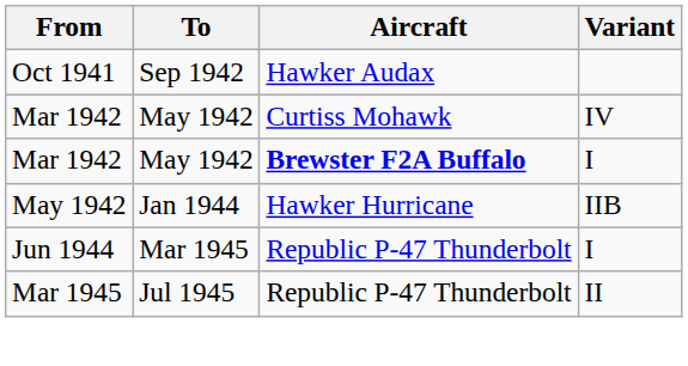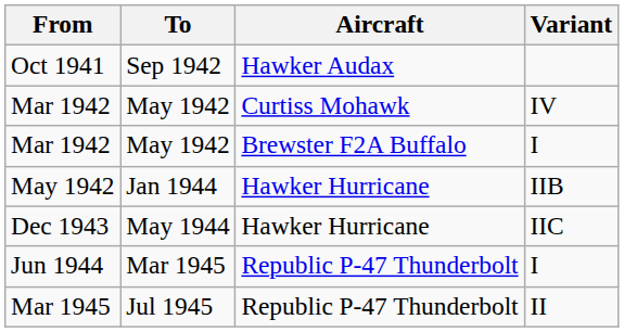 <table class="wikitable">
 <tr>
 <th>From</th>
 <th>To</th>
 <th>Aircraft</th>
 <th>Variant</th>
 </tr>
 <tr>
 <td>Oct 1941</td>
 <td>Sep 1942</td>
 <td><a href='#'>Hawker Audax</a></td>
 <td></td>
 </tr>
 <tr>
 <td>Mar 1942</td>
 <td>May 1942</td>
 <td><a href='#'>Curtiss Mohawk</a></td>
 <td>IV</td>
 </tr>
 <tr>
 <td>Mar 1942</td>
 <td>May 1942</td>
-<td><strong><a href='#'>Brewster F2A Buffalo</a></strong></td>
+<td><a href='#'>Brewster F2A Buffalo</a></td>
 <td>I</td>
 </tr>
 <tr>
 <td>May 1942</td>
 <td>Jan 1944</td>
 <td><a href='#'>Hawker Hurricane</a></td>
 <td>IIB</td>
+</tr>
+<tr>
+<td>Dec 1943</td>
+<td>May 1944</td>
+<td>Hawker Hurricane</td>
+<td>IIC</td>
 </tr>
 <tr>
 <td>Jun 1944</td>
 <td>Mar 1945</td>
 <td><a href='#'>Republic P-47 Thunderbolt</a></td>
 <td>I</td>
 </tr>
 <tr>
 <td>Mar 1945</td>
 <td>Jul 1945</td>
 <td>Republic P-47 Thunderbolt</td>
 <td>II</td>
 </tr>
 </table>
